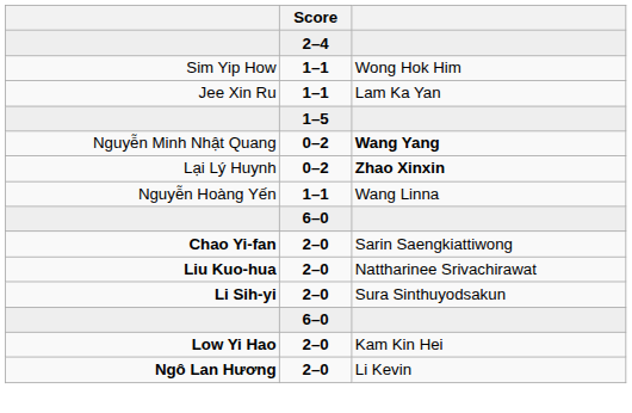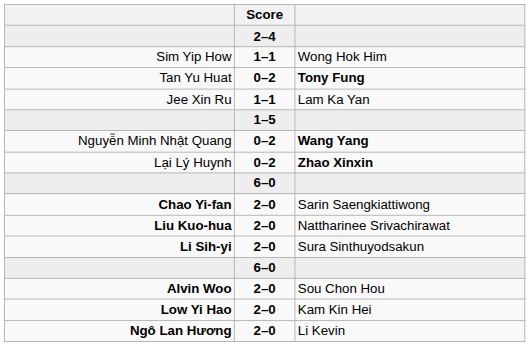 <table class="wikitable" style="text-align: center;">
 <tr>
 <th align="right" width="270"></th>
 <th width="65">Score</th>
 <th align="left" width="270"></th>
 </tr>
 <tr style="background:#eeeeee;">
 <td align=right></td>
 <td align=center><strong>2–4</strong></td>
 <td align=left><strong></strong></td>
 </tr>
 <tr>
 <td align=right>Sim Yip How</td>
 <td align=center><strong>1–1</strong></td>
 <td align=left>Wong Hok Him</td>
+</tr>
+<tr>
+<td align=right>Tan Yu Huat</td>
+<td align=center><strong>0–2</strong></td>
+<td align=left><strong>Tony Fung</strong></td>
 </tr>
 <tr>
 <td align=right>Jee Xin Ru</td>
 <td align=center><strong>1–1</strong></td>
 <td align=left>Lam Ka Yan</td>
 </tr>
 <tr style="background:#eeeeee;">
 <td align=right></td>
 <td align=center><strong>1–5</strong></td>
 <td align=left><strong></strong></td>
 </tr>
 <tr>
 <td align=right>Nguyễn Minh Nhật Quang</td>
 <td align=center><strong>0–2</strong></td>
 <td align=left><strong>Wang Yang</strong></td>
 </tr>
 <tr>
 <td align=right>Lại Lý Huynh</td>
 <td align=center><strong>0–2</strong></td>
 <td align=left><strong>Zhao Xinxin</strong></td>
-</tr>
-<tr>
-<td align=right>Nguyễn Hoàng Yến</td>
-<td align=center><strong>1–1</strong></td>
-<td align=left>Wang Linna</td>
 </tr>
 <tr style="background:#eeeeee;">
 <td align=right><strong></strong></td>
 <td align=center><strong>6–0</strong></td>
 <td align=left></td>
 </tr>
 <tr>
 <td align=right><strong>Chao Yi-fan</strong></td>
 <td align=center><strong>2–0</strong></td>
 <td align=left>Sarin Saengkiattiwong</td>
 </tr>
 <tr>
 <td align=right><strong>Liu Kuo-hua</strong></td>
 <td align=center><strong>2–0</strong></td>
 <td align=left>Nattharinee Srivachirawat</td>
 </tr>
 <tr>
 <td align=right><strong>Li Sih-yi</strong></td>
 <td align=center><strong>2–0</strong></td>
 <td align=left>Sura Sinthuyodsakun</td>
 </tr>
 <tr style="background:#eeeeee;">
 <td align=right><strong></strong></td>
 <td align=center><strong>6–0</strong></td>
 <td align=left></td>
 </tr>
 <tr>
+<td align=right><strong>Alvin Woo</strong></td>
+<td align=center><strong>2–0</strong></td>
+<td align=left>Sou Chon Hou</td>
+</tr>
+<tr>
 <td align=right><strong>Low Yi Hao</strong></td>
 <td align=center><strong>2–0</strong></td>
 <td align=left>Kam Kin Hei</td>
 </tr>
 <tr>
 <td align=right><strong>Ngô Lan Hương</strong></td>
 <td align=center><strong>2–0</strong></td>
 <td align=left>Li Kevin</td>
 </tr>
 </table>
